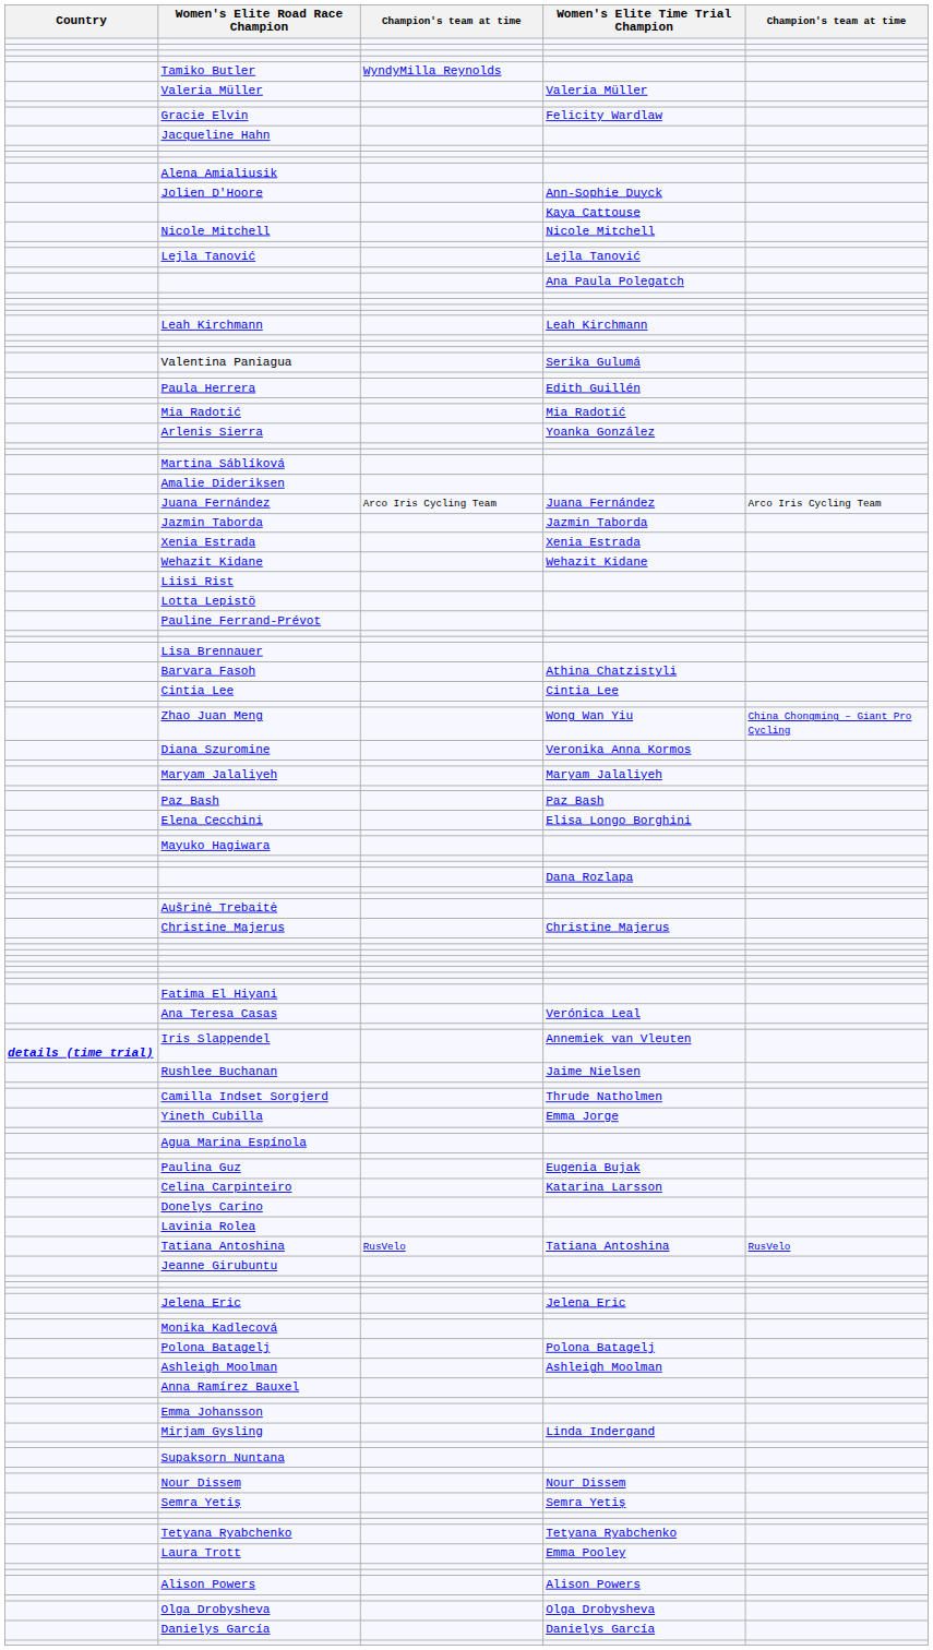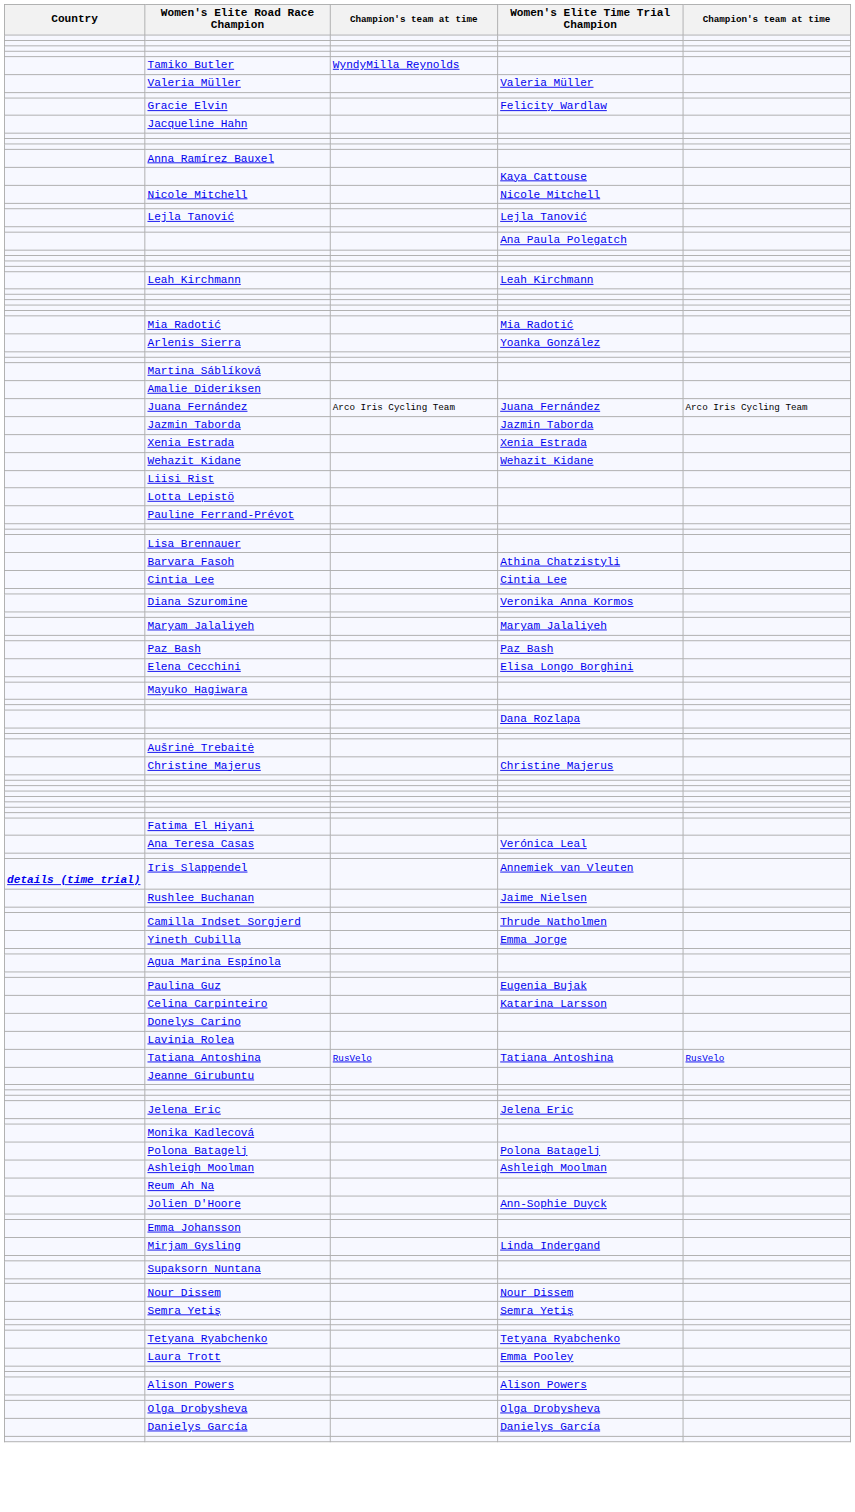 <table class="wikitable sortable"  style="background:#f7f8ff; font-size:95%;">
 <tr>
 <th style="width:150px;">Country</th>
 <th style="width:200px;">Women's Elite Road Race Champion</th>
 <th style="width:180px;"><small>Champion's team at time</small></th>
 <th style="width:200px;">Women's Elite Time Trial Champion</th>
 <th style="width:180px;"><small>Champion's team at time</small></th>
 </tr>
 <tr style="text-align:left; vertical-align:top;">
 <td></td>
 <td></td>
 <td></td>
 <td></td>
 <td></td>
 </tr>
 <tr style="text-align:left; vertical-align:top;">
 <td></td>
 <td></td>
 <td></td>
 <td></td>
 <td></td>
 </tr>
 <tr style="text-align:left; vertical-align:top;">
 <td></td>
 <td></td>
 <td></td>
 <td></td>
 <td></td>
 </tr>
 <tr style="text-align:left; vertical-align:top;">
 <td></td>
 <td></td>
 <td></td>
 <td></td>
 <td></td>
 </tr>
 <tr style="text-align:left; vertical-align:top;">
 <td></td>
 <td><a href='#'>Tamiko Butler</a></td>
 <td><a href='#'>WyndyMilla Reynolds</a></td>
 <td></td>
 <td></td>
 </tr>
 <tr style="text-align:left; vertical-align:top;">
 <td></td>
 <td><a href='#'>Valeria Müller</a></td>
 <td></td>
 <td><a href='#'>Valeria Müller</a></td>
 <td></td>
 </tr>
 <tr style="text-align:left; vertical-align:top;">
 <td></td>
 <td></td>
 <td></td>
 <td></td>
 <td></td>
 </tr>
 <tr style="text-align:left; vertical-align:top;">
 <td></td>
 <td><a href='#'>Gracie Elvin</a></td>
 <td><small></small></td>
 <td><a href='#'>Felicity Wardlaw</a></td>
 <td></td>
 </tr>
 <tr style="text-align:left; vertical-align:top;">
 <td></td>
 <td><a href='#'>Jacqueline Hahn</a></td>
 <td><small></small></td>
 <td></td>
 <td></td>
 </tr>
 <tr style="text-align:left; vertical-align:top;">
 <td></td>
 <td></td>
 <td></td>
 <td></td>
 <td></td>
 </tr>
 <tr style="text-align:left; vertical-align:top;">
 <td></td>
 <td></td>
 <td></td>
 <td></td>
 <td></td>
 </tr>
 <tr style="text-align:left; vertical-align:top;">
 <td></td>
 <td></td>
 <td></td>
 <td></td>
 <td></td>
 </tr>
 <tr style="text-align:left; vertical-align:top;">
 <td></td>
-<td><a href='#'>Alena Amialiusik</a></td>
+<td><a href='#'>Anna Ramírez Bauxel</a></td>
 <td><small></small></td>
 <td></td>
-<td></td>
-</tr>
-<tr style="text-align:left; vertical-align:top;">
-<td></td>
-<td><a href='#'>Jolien D'Hoore</a></td>
-<td><small></small></td>
-<td><a href='#'>Ann-Sophie Duyck</a></td>
 <td></td>
 </tr>
 <tr style="text-align:left; vertical-align:top;">
 <td></td>
 <td></td>
 <td></td>
 <td><a href='#'>Kaya Cattouse</a></td>
 <td></td>
 </tr>
 <tr style="text-align:left; vertical-align:top;">
 <td></td>
 <td><a href='#'>Nicole Mitchell</a></td>
 <td></td>
 <td><a href='#'>Nicole Mitchell</a></td>
 <td></td>
 </tr>
 <tr style="text-align:left; vertical-align:top;">
 <td></td>
 <td></td>
 <td></td>
 <td></td>
 <td></td>
 </tr>
 <tr style="text-align:left; vertical-align:top;">
 <td></td>
 <td><a href='#'>Lejla Tanović</a></td>
 <td></td>
 <td><a href='#'>Lejla Tanović</a></td>
 <td></td>
 </tr>
 <tr style="text-align:left; vertical-align:top;">
 <td></td>
 <td></td>
 <td></td>
 <td></td>
 <td></td>
 </tr>
 <tr style="text-align:left; vertical-align:top;">
 <td></td>
 <td></td>
 <td></td>
 <td><a href='#'>Ana Paula Polegatch</a></td>
 <td></td>
 </tr>
 <tr style="text-align:left; vertical-align:top;">
 <td></td>
 <td></td>
 <td></td>
 <td></td>
 <td></td>
 </tr>
 <tr style="text-align:left; vertical-align:top;">
 <td></td>
 <td></td>
 <td></td>
 <td></td>
 <td></td>
 </tr>
 <tr style="text-align:left; vertical-align:top;">
 <td></td>
 <td></td>
 <td></td>
 <td></td>
 <td></td>
 </tr>
 <tr style="text-align:left; vertical-align:top;">
 <td></td>
 <td></td>
 <td></td>
 <td></td>
 <td></td>
 </tr>
 <tr style="text-align:left; vertical-align:top;">
 <td></td>
 <td><a href='#'>Leah Kirchmann</a></td>
 <td><small></small></td>
 <td><a href='#'>Leah Kirchmann</a></td>
 <td><small></small></td>
 </tr>
 <tr style="text-align:left; vertical-align:top;">
 <td></td>
 <td></td>
 <td></td>
 <td></td>
 <td></td>
 </tr>
 <tr style="text-align:left; vertical-align:top;">
 <td></td>
 <td></td>
 <td></td>
 <td></td>
 <td></td>
 </tr>
 <tr style="text-align:left; vertical-align:top;">
 <td></td>
 <td></td>
 <td></td>
 <td></td>
 <td></td>
 </tr>
 <tr style="text-align:left; vertical-align:top;">
 <td></td>
-<td>Valentina Paniagua</td>
-<td></td>
-<td><a href='#'>Serika Gulumá</a></td>
-<td><small></small></td>
-</tr>
-<tr style="text-align:left; vertical-align:top;">
 <td></td>
 <td></td>
 <td></td>
-<td></td>
-<td></td>
-</tr>
-<tr style="text-align:left; vertical-align:top;">
-<td></td>
-<td><a href='#'>Paula Herrera</a></td>
-<td></td>
-<td><a href='#'>Edith Guillén</a></td>
 <td></td>
 </tr>
 <tr style="text-align:left; vertical-align:top;">
 <td></td>
 <td></td>
 <td></td>
 <td></td>
 <td></td>
 </tr>
 <tr style="text-align:left; vertical-align:top;">
 <td></td>
 <td><a href='#'>Mia Radotić</a></td>
 <td><small></small></td>
 <td><a href='#'>Mia Radotić</a></td>
 <td><small></small></td>
 </tr>
 <tr style="text-align:left; vertical-align:top;">
 <td></td>
 <td><a href='#'>Arlenis Sierra</a></td>
 <td></td>
 <td><a href='#'>Yoanka González</a></td>
 <td></td>
 </tr>
 <tr style="text-align:left; vertical-align:top;">
 <td></td>
 <td></td>
 <td></td>
 <td></td>
 <td></td>
 </tr>
 <tr style="text-align:left; vertical-align:top;">
 <td></td>
 <td></td>
 <td></td>
 <td></td>
 <td></td>
 </tr>
 <tr style="text-align:left; vertical-align:top;">
 <td></td>
 <td><a href='#'>Martina Sáblíková</a></td>
 <td></td>
 <td></td>
 <td></td>
 </tr>
 <tr style="text-align:left; vertical-align:top;">
 <td></td>
 <td><a href='#'>Amalie Dideriksen</a></td>
 <td></td>
 <td></td>
 <td></td>
 </tr>
 <tr style="text-align:left; vertical-align:top;">
 <td></td>
 <td><a href='#'>Juana Fernández</a></td>
 <td><small>Arco Iris Cycling Team</small></td>
 <td><a href='#'>Juana Fernández</a></td>
 <td><small>Arco Iris Cycling Team</small></td>
 </tr>
 <tr style="text-align:left; vertical-align:top;">
 <td></td>
 <td><a href='#'>Jazmin Taborda</a></td>
 <td></td>
 <td><a href='#'>Jazmin Taborda</a></td>
 <td></td>
 </tr>
 <tr style="text-align:left; vertical-align:top;">
 <td></td>
 <td><a href='#'>Xenia Estrada</a></td>
 <td></td>
 <td><a href='#'>Xenia Estrada</a></td>
 <td></td>
 </tr>
 <tr style="text-align:left; vertical-align:top;">
 <td></td>
 <td><a href='#'>Wehazit Kidane</a></td>
 <td></td>
 <td><a href='#'>Wehazit Kidane</a></td>
 <td></td>
 </tr>
 <tr style="text-align:left; vertical-align:top;">
 <td></td>
 <td><a href='#'>Liisi Rist</a></td>
 <td><small></small></td>
 <td></td>
 <td></td>
 </tr>
 <tr style="text-align:left; vertical-align:top;">
 <td></td>
 <td><a href='#'>Lotta Lepistö</a></td>
 <td><small></small></td>
 <td></td>
 <td></td>
 </tr>
 <tr style="text-align:left; vertical-align:top;">
 <td></td>
 <td><a href='#'>Pauline Ferrand-Prévot</a></td>
 <td><small></small></td>
 <td></td>
 <td></td>
 </tr>
 <tr style="text-align:left; vertical-align:top;">
 <td></td>
 <td></td>
 <td></td>
 <td></td>
 <td></td>
 </tr>
 <tr style="text-align:left; vertical-align:top;">
 <td></td>
 <td></td>
 <td></td>
 <td></td>
 <td></td>
 </tr>
 <tr style="text-align:left; vertical-align:top;">
 <td></td>
 <td><a href='#'>Lisa Brennauer</a></td>
 <td><small></small></td>
 <td></td>
 <td></td>
 </tr>
 <tr style="text-align:left; vertical-align:top;">
 <td></td>
 <td><a href='#'>Barvara Fasoh</a></td>
 <td></td>
 <td><a href='#'>Athina Chatzistyli</a></td>
 <td></td>
 </tr>
 <tr style="text-align:left; vertical-align:top;">
 <td></td>
 <td><a href='#'>Cintia Lee</a></td>
 <td></td>
 <td><a href='#'>Cintia Lee</a></td>
 <td></td>
 </tr>
 <tr style="text-align:left; vertical-align:top;">
 <td></td>
 <td></td>
 <td></td>
 <td></td>
 <td></td>
-</tr>
-<tr style="text-align:left; vertical-align:top;">
-<td></td>
-<td><a href='#'>Zhao Juan Meng</a></td>
-<td></td>
-<td><a href='#'>Wong Wan Yiu</a></td>
-<td><small><a href='#'>China Chongming – Giant Pro Cycling</a></small></td>
 </tr>
 <tr style="text-align:left; vertical-align:top;">
 <td></td>
 <td><a href='#'>Diana Szuromine</a></td>
 <td></td>
 <td><a href='#'>Veronika Anna Kormos</a></td>
 <td></td>
 </tr>
 <tr style="text-align:left; vertical-align:top;">
 <td></td>
 <td></td>
 <td></td>
 <td></td>
 <td></td>
 </tr>
 <tr style="text-align:left; vertical-align:top;">
 <td></td>
 <td><a href='#'>Maryam Jalaliyeh</a></td>
 <td></td>
 <td><a href='#'>Maryam Jalaliyeh</a></td>
 <td></td>
 </tr>
 <tr style="text-align:left; vertical-align:top;">
 <td></td>
 <td></td>
 <td></td>
 <td></td>
 <td></td>
 </tr>
 <tr style="text-align:left; vertical-align:top;">
 <td></td>
 <td><a href='#'>Paz Bash</a></td>
 <td></td>
 <td><a href='#'>Paz Bash</a></td>
 <td></td>
 </tr>
 <tr style="text-align:left; vertical-align:top;">
 <td></td>
 <td><a href='#'>Elena Cecchini</a></td>
 <td><small></small></td>
 <td><a href='#'>Elisa Longo Borghini</a></td>
 <td><small></small></td>
 </tr>
 <tr style="text-align:left; vertical-align:top;">
 <td></td>
 <td></td>
 <td></td>
 <td></td>
 <td></td>
 </tr>
 <tr style="text-align:left; vertical-align:top;">
 <td></td>
 <td><a href='#'>Mayuko Hagiwara</a></td>
 <td><small></small></td>
 <td></td>
 <td></td>
 </tr>
 <tr style="text-align:left; vertical-align:top;">
 <td></td>
 <td></td>
 <td></td>
 <td></td>
 <td></td>
 </tr>
 <tr style="text-align:left; vertical-align:top;">
 <td></td>
 <td></td>
 <td></td>
 <td></td>
 <td></td>
 </tr>
 <tr style="text-align:left; vertical-align:top;">
 <td></td>
 <td></td>
 <td></td>
 <td><a href='#'>Dana Rozlapa</a></td>
 <td></td>
 </tr>
 <tr style="text-align:left; vertical-align:top;">
 <td></td>
 <td></td>
 <td></td>
 <td></td>
 <td></td>
 </tr>
 <tr style="text-align:left; vertical-align:top;">
 <td></td>
 <td></td>
 <td></td>
 <td></td>
 <td></td>
 </tr>
 <tr style="text-align:left; vertical-align:top;">
 <td></td>
 <td><a href='#'>Aušrinė Trebaitė</a></td>
 <td></td>
 <td></td>
 <td></td>
 </tr>
 <tr style="text-align:left; vertical-align:top;"|>
 <td></td>
 <td><a href='#'>Christine Majerus</a></td>
 <td><small></small></td>
 <td><a href='#'>Christine Majerus</a></td>
 <td><small></small></td>
 </tr>
 <tr style="text-align:left; vertical-align:top;">
 <td></td>
 <td></td>
 <td></td>
 <td></td>
 <td></td>
 </tr>
 <tr style="text-align:left; vertical-align:top;">
 <td></td>
 <td></td>
 <td></td>
 <td></td>
 <td></td>
 </tr>
 <tr style="text-align:left; vertical-align:top;">
 <td></td>
 <td></td>
 <td></td>
 <td></td>
 <td></td>
 </tr>
 <tr style="text-align:left; vertical-align:top;">
 <td></td>
 <td></td>
 <td></td>
 <td></td>
 <td></td>
 </tr>
 <tr style="text-align:left; vertical-align:top;">
 <td></td>
 <td></td>
 <td></td>
 <td></td>
 <td></td>
 </tr>
 <tr style="text-align:left; vertical-align:top;">
 <td></td>
 <td></td>
 <td></td>
 <td></td>
 <td></td>
 </tr>
 <tr style="text-align:left; vertical-align:top;">
 <td></td>
 <td></td>
 <td></td>
 <td></td>
 <td></td>
 </tr>
 <tr style="text-align:left; vertical-align:top;">
 <td></td>
 <td></td>
 <td></td>
 <td></td>
 <td></td>
 </tr>
 <tr style="text-align:left; vertical-align:top;">
 <td></td>
 <td><a href='#'>Fatima El Hiyani</a></td>
 <td></td>
 <td></td>
 <td></td>
 </tr>
 <tr style="text-align:left; vertical-align:top;">
 <td></td>
 <td><a href='#'>Ana Teresa Casas</a></td>
 <td></td>
 <td><a href='#'>Verónica Leal</a></td>
 <td></td>
 </tr>
 <tr style="text-align:left; vertical-align:top;">
 <td></td>
 <td></td>
 <td></td>
 <td></td>
 <td></td>
 </tr>
 <tr style="text-align:left; vertical-align:top;">
 <td><strong><br><em><a href='#'>details (time trial)</a></em></strong></td>
 <td><a href='#'>Iris Slappendel</a></td>
 <td><small></small></td>
 <td><a href='#'>Annemiek van Vleuten</a></td>
 <td><small></small></td>
 </tr>
 <tr style="text-align:left; vertical-align:top;">
 <td></td>
 <td><a href='#'>Rushlee Buchanan</a></td>
 <td></td>
 <td><a href='#'>Jaime Nielsen</a></td>
 <td></td>
 </tr>
 <tr style="text-align:left; vertical-align:top;">
 <td></td>
 <td></td>
 <td></td>
 <td></td>
 <td></td>
 </tr>
 <tr style="text-align:left; vertical-align:top;">
 <td></td>
 <td><a href='#'>Camilla Indset Sorgjerd</a></td>
 <td></td>
 <td><a href='#'>Thrude Natholmen</a></td>
 <td></td>
 </tr>
 <tr style="text-align:left; vertical-align:top;">
 <td></td>
 <td><a href='#'>Yineth Cubilla</a></td>
 <td></td>
 <td><a href='#'>Emma Jorge</a></td>
 <td></td>
 </tr>
 <tr style="text-align:left; vertical-align:top;">
 <td></td>
 <td></td>
 <td></td>
 <td></td>
 <td></td>
 </tr>
 <tr style="text-align:left; vertical-align:top;">
 <td></td>
 <td><a href='#'>Agua Marina Espínola</a></td>
 <td></td>
 <td></td>
 <td></td>
 </tr>
 <tr style="text-align:left; vertical-align:top;">
 <td></td>
 <td></td>
 <td></td>
 <td></td>
 <td></td>
 </tr>
 <tr style="text-align:left; vertical-align:top;">
 <td></td>
 <td><a href='#'>Paulina Guz</a></td>
 <td></td>
 <td><a href='#'>Eugenia Bujak</a></td>
 <td><small></small></td>
 </tr>
 <tr style="text-align:left; vertical-align:top;">
 <td></td>
 <td><a href='#'>Celina Carpinteiro</a></td>
 <td></td>
 <td><a href='#'>Katarina Larsson</a></td>
 <td></td>
 </tr>
 <tr style="text-align:left; vertical-align:top;">
 <td></td>
 <td><a href='#'>Donelys Carino</a></td>
 <td></td>
 <td></td>
 <td></td>
 </tr>
 <tr style="text-align:left; vertical-align:top;">
 <td></td>
 <td><a href='#'>Lavinia Rolea</a></td>
 <td></td>
 <td></td>
 <td></td>
 </tr>
 <tr style="text-align:left; vertical-align:top;">
 <td></td>
 <td><a href='#'>Tatiana Antoshina</a></td>
 <td><small><a href='#'>RusVelo</a></small></td>
 <td><a href='#'>Tatiana Antoshina</a></td>
 <td><small><a href='#'>RusVelo</a></small></td>
 </tr>
 <tr style="text-align:left; vertical-align:top;">
 <td></td>
 <td><a href='#'>Jeanne Girubuntu</a></td>
 <td></td>
 <td></td>
 <td></td>
 </tr>
 <tr style="text-align:left; vertical-align:top;">
 <td></td>
 <td></td>
 <td></td>
 <td></td>
 <td></td>
 </tr>
 <tr style="text-align:left; vertical-align:top;">
 <td></td>
 <td></td>
 <td></td>
 <td></td>
 <td></td>
 </tr>
 <tr style="text-align:left; vertical-align:top;">
 <td></td>
 <td></td>
 <td></td>
 <td></td>
 <td></td>
 </tr>
 <tr style="text-align:left; vertical-align:top;">
 <td></td>
 <td><a href='#'>Jelena Eric</a></td>
 <td></td>
 <td><a href='#'>Jelena Eric</a></td>
 <td></td>
 </tr>
 <tr style="text-align:left; vertical-align:top;">
 <td></td>
 <td></td>
 <td></td>
 <td></td>
 <td></td>
 </tr>
 <tr style="text-align:left; vertical-align:top;">
 <td></td>
 <td><a href='#'>Monika Kadlecová</a></td>
 <td></td>
 <td></td>
 <td></td>
 </tr>
 <tr style="text-align:left; vertical-align:top;">
 <td></td>
 <td><a href='#'>Polona Batagelj</a></td>
 <td><small></small></td>
 <td><a href='#'>Polona Batagelj</a></td>
 <td><small></small></td>
 </tr>
 <tr style="text-align:left; vertical-align:top;">
 <td></td>
 <td><a href='#'>Ashleigh Moolman</a></td>
 <td><small></small></td>
 <td><a href='#'>Ashleigh Moolman</a></td>
 <td><small></small></td>
 </tr>
 <tr style="text-align:left; vertical-align:top;">
 <td></td>
-<td><a href='#'>Anna Ramírez Bauxel</a></td>
+<td><a href='#'>Reum Ah Na</a></td>
+<td></td>
+<td></td>
+<td></td>
+</tr>
+<tr style="text-align:left; vertical-align:top;">
+<td></td>
+<td><a href='#'>Jolien D'Hoore</a></td>
 <td><small></small></td>
-<td></td>
+<td><a href='#'>Ann-Sophie Duyck</a></td>
 <td></td>
 </tr>
 <tr style="text-align:left; vertical-align:top;">
 <td></td>
 <td></td>
 <td></td>
 <td></td>
 <td></td>
 </tr>
 <tr style="text-align:left; vertical-align:top;">
 <td></td>
 <td><a href='#'>Emma Johansson</a></td>
 <td><small></small></td>
 <td></td>
 <td></td>
 </tr>
 <tr style="text-align:left; vertical-align:top;">
 <td></td>
 <td><a href='#'>Mirjam Gysling</a></td>
 <td></td>
 <td><a href='#'>Linda Indergand</a></td>
 <td></td>
 </tr>
 <tr style="text-align:left; vertical-align:top;">
 <td></td>
 <td></td>
 <td></td>
 <td></td>
 <td></td>
 </tr>
 <tr style="text-align:left; vertical-align:top;">
 <td></td>
 <td><a href='#'>Supaksorn Nuntana</a></td>
 <td></td>
 <td></td>
 <td></td>
 </tr>
 <tr style="text-align:left; vertical-align:top;">
 <td></td>
 <td></td>
 <td></td>
 <td></td>
 <td></td>
 </tr>
 <tr style="text-align:left; vertical-align:top;">
 <td></td>
 <td><a href='#'>Nour Dissem</a></td>
 <td></td>
 <td><a href='#'>Nour Dissem</a></td>
 <td></td>
 </tr>
 <tr style="text-align:left; vertical-align:top;">
 <td></td>
 <td><a href='#'>Semra Yetiş</a></td>
 <td></td>
 <td><a href='#'>Semra Yetiş</a></td>
 <td></td>
 </tr>
 <tr style="text-align:left; vertical-align:top;">
 <td></td>
 <td></td>
 <td></td>
 <td></td>
 <td></td>
 </tr>
 <tr style="text-align:left; vertical-align:top;">
 <td></td>
 <td></td>
 <td></td>
 <td></td>
 <td></td>
 </tr>
 <tr style="text-align:left; vertical-align:top;">
 <td></td>
 <td><a href='#'>Tetyana Ryabchenko</a></td>
 <td><small></small></td>
 <td><a href='#'>Tetyana Ryabchenko</a></td>
 <td><small></small></td>
 </tr>
 <tr style="text-align:left; vertical-align:top;">
 <td></td>
 <td><a href='#'>Laura Trott</a></td>
 <td><small></small></td>
 <td><a href='#'>Emma Pooley</a></td>
 <td><small></small></td>
 </tr>
 <tr style="text-align:left; vertical-align:top;">
 <td></td>
 <td></td>
 <td></td>
 <td></td>
 <td></td>
 </tr>
 <tr style="text-align:left; vertical-align:top;">
 <td></td>
 <td></td>
 <td></td>
 <td></td>
 <td></td>
 </tr>
 <tr style="text-align:left; vertical-align:top;">
 <td></td>
 <td><a href='#'>Alison Powers</a></td>
 <td><small></small></td>
 <td><a href='#'>Alison Powers</a></td>
 <td><small></small></td>
 </tr>
 <tr style="text-align:left; vertical-align:top;">
 <td></td>
 <td></td>
 <td></td>
 <td></td>
 <td></td>
 </tr>
 <tr style="text-align:left; vertical-align:top;">
 <td></td>
 <td><a href='#'>Olga Drobysheva</a></td>
 <td></td>
 <td><a href='#'>Olga Drobysheva</a></td>
 <td></td>
 </tr>
 <tr style="text-align:left; vertical-align:top;">
 <td></td>
 <td><a href='#'>Danielys García</a></td>
 <td></td>
 <td><a href='#'>Danielys García</a></td>
 <td></td>
 </tr>
 <tr style="text-align:left; vertical-align:top;">
 <td></td>
 <td></td>
 <td></td>
 <td></td>
 <td></td>
 </tr>
 </table>
